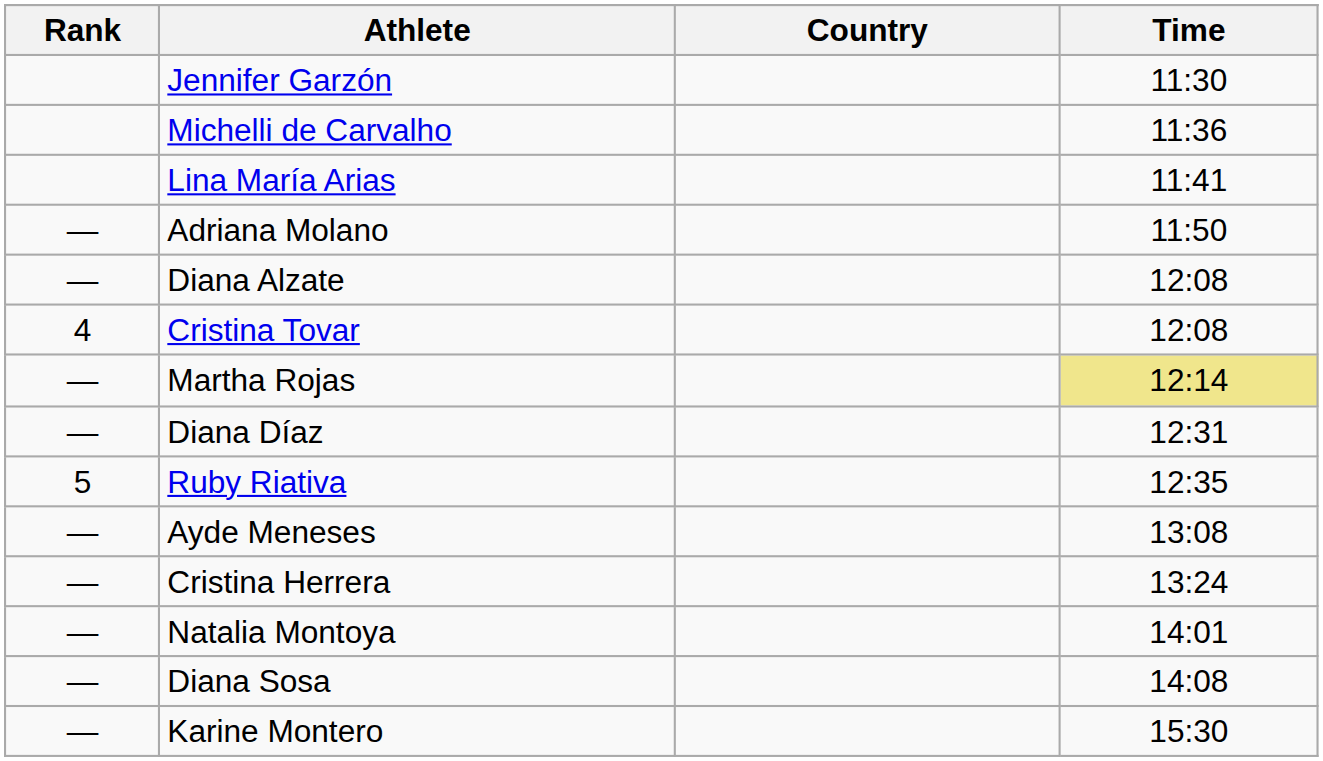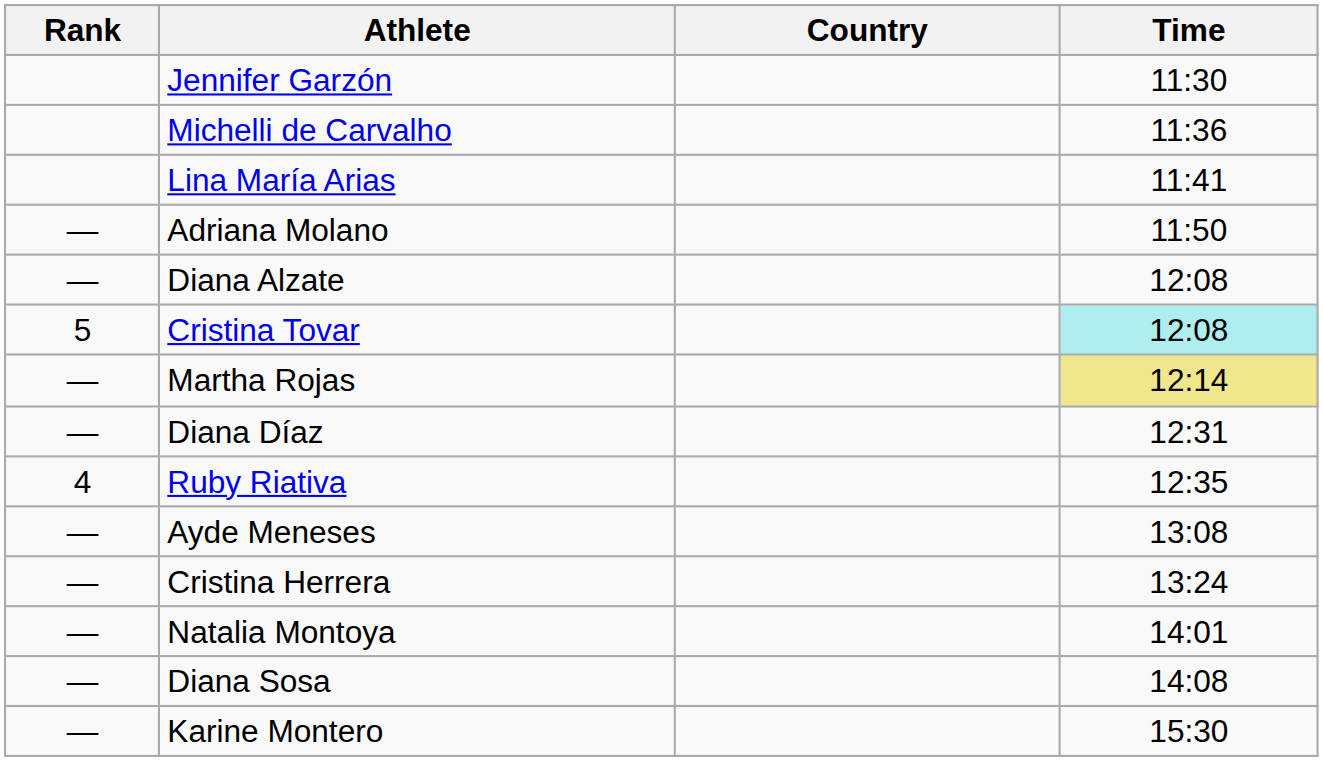 <table class="wikitable sortable" style=" text-align:center; font-size:95%;" width="50%">
 <tr>
 </tr>
 <tr>
 <th width=5%>Rank</th>
 <th width=20%>Athlete</th>
 <th width=15%>Country</th>
 <th width=10%>Time</th>
 </tr>
 <tr>
 <td align=center></td>
 <td align=left><a href='#'>Jennifer Garzón</a></td>
 <td align=left></td>
 <td>11:30</td>
 </tr>
 <tr>
 <td align=center></td>
 <td align=left><a href='#'>Michelli de Carvalho</a></td>
 <td align=left></td>
 <td>11:36</td>
 </tr>
 <tr>
 <td align=center></td>
 <td align=left><a href='#'>Lina María Arias</a></td>
 <td align=left></td>
 <td>11:41</td>
 </tr>
 <tr>
 <td align=center>—</td>
 <td align=left>Adriana Molano</td>
 <td align=left></td>
 <td>11:50</td>
 </tr>
 <tr>
 <td align=center>—</td>
 <td align=left>Diana Alzate</td>
 <td align=left></td>
 <td>12:08</td>
 </tr>
 <tr>
-<td align=center>4</td>
+<td align=center>5</td>
 <td align=left><a href='#'>Cristina Tovar</a></td>
 <td align=left></td>
-<td>12:08</td>
+<td style="background: paleturquoise;">12:08</td>
 </tr>
 <tr>
 <td align=center>—</td>
 <td align=left>Martha Rojas</td>
 <td align=left></td>
 <td style="background: khaki;">12:14</td>
 </tr>
 <tr>
 <td align=center>—</td>
 <td align=left>Diana Díaz</td>
 <td align=left></td>
 <td>12:31</td>
 </tr>
 <tr>
-<td align=center>5</td>
+<td align=center>4</td>
 <td align=left><a href='#'>Ruby Riativa</a></td>
 <td align=left></td>
 <td>12:35</td>
 </tr>
 <tr>
 <td align=center>—</td>
 <td align=left>Ayde Meneses</td>
 <td align=left></td>
 <td>13:08</td>
 </tr>
 <tr>
 <td align=center>—</td>
 <td align=left>Cristina Herrera</td>
 <td align=left></td>
 <td>13:24</td>
 </tr>
 <tr>
 <td align=center>—</td>
 <td align=left>Natalia Montoya</td>
 <td align=left></td>
 <td>14:01</td>
 </tr>
 <tr>
 <td align=center>—</td>
 <td align=left>Diana Sosa</td>
 <td align=left></td>
 <td>14:08</td>
 </tr>
 <tr>
 <td align=center>—</td>
 <td align=left>Karine Montero</td>
 <td align=left></td>
 <td>15:30</td>
 </tr>
 </table>
